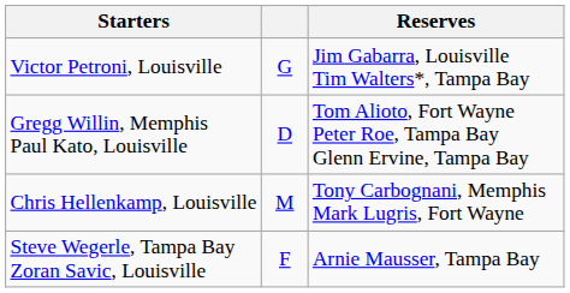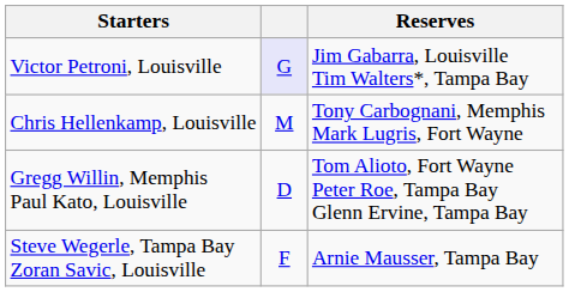 <table class="wikitable">
 <tr>
 <th width=190>Starters</th>
 <th width=28></th>
 <th width=190>Reserves</th>
 </tr>
 <tr>
 <td><a href='#'>Victor Petroni</a>, Louisville</td>
-<td align=center><a href='#'>G</a></td>
+<td align=center style="background: lavender;"><a href='#'>G</a></td>
 <td><a href='#'>Jim Gabarra</a>, Louisville<br><a href='#'>Tim Walters</a>*, Tampa Bay</td>
+</tr>
+<tr>
+<td><a href='#'>Chris Hellenkamp</a>, Louisville</td>
+<td align=center><a href='#'>M</a></td>
+<td><a href='#'>Tony Carbognani</a>, Memphis<br><a href='#'>Mark Lugris</a>, Fort Wayne</td>
 </tr>
 <tr>
 <td><a href='#'>Gregg Willin</a>, Memphis<br>Paul Kato, Louisville</td>
 <td align=center><a href='#'>D</a></td>
 <td><a href='#'>Tom Alioto</a>, Fort Wayne<br><a href='#'>Peter Roe</a>, Tampa Bay<br>Glenn Ervine, Tampa Bay</td>
 </tr>
 <tr>
-<td><a href='#'>Chris Hellenkamp</a>, Louisville</td>
-<td align=center><a href='#'>M</a></td>
-<td><a href='#'>Tony Carbognani</a>, Memphis<br><a href='#'>Mark Lugris</a>, Fort Wayne</td>
-</tr>
-<tr>
 <td><a href='#'>Steve Wegerle</a>, Tampa Bay<br><a href='#'>Zoran Savic</a>, Louisville</td>
 <td align=center><a href='#'>F</a></td>
 <td><a href='#'>Arnie Mausser</a>, Tampa Bay</td>
 </tr>
 </table>
